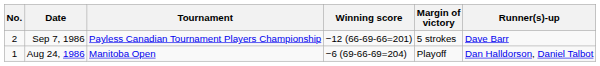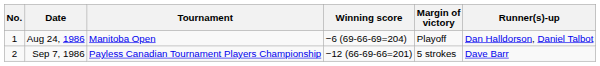 <table class="wikitable" style="font-size:95%;">
 <tr>
 <th>No.</th>
 <th>Date</th>
 <th>Tournament</th>
 <th>Winning score</th>
 <th>Margin of<br>victory</th>
 <th>Runner(s)-up</th>
 </tr>
 <tr>
+<td align=center>1</td>
+<td align=right>Aug 24, <a href='#'>1986</a></td>
+<td><a href='#'>Manitoba Open</a></td>
+<td>−6 (69-66-69=204)</td>
+<td>Playoff</td>
+<td> <a href='#'>Dan Halldorson</a>,  <a href='#'>Daniel Talbot</a></td>
+</tr>
+<tr>
 <td align=center>2</td>
 <td align=right>Sep 7, 1986</td>
 <td><a href='#'>Payless Canadian Tournament Players Championship</a></td>
 <td>−12 (66-69-66=201)</td>
 <td>5 strokes</td>
 <td> <a href='#'>Dave Barr</a></td>
 </tr>
-<tr>
-<td align=center>1</td>
-<td align=right>Aug 24, <a href='#'>1986</a></td>
-<td><a href='#'>Manitoba Open</a></td>
-<td>−6 (69-66-69=204)</td>
-<td>Playoff</td>
-<td> <a href='#'>Dan Halldorson</a>,  <a href='#'>Daniel Talbot</a></td>
-</tr>
 </table>
